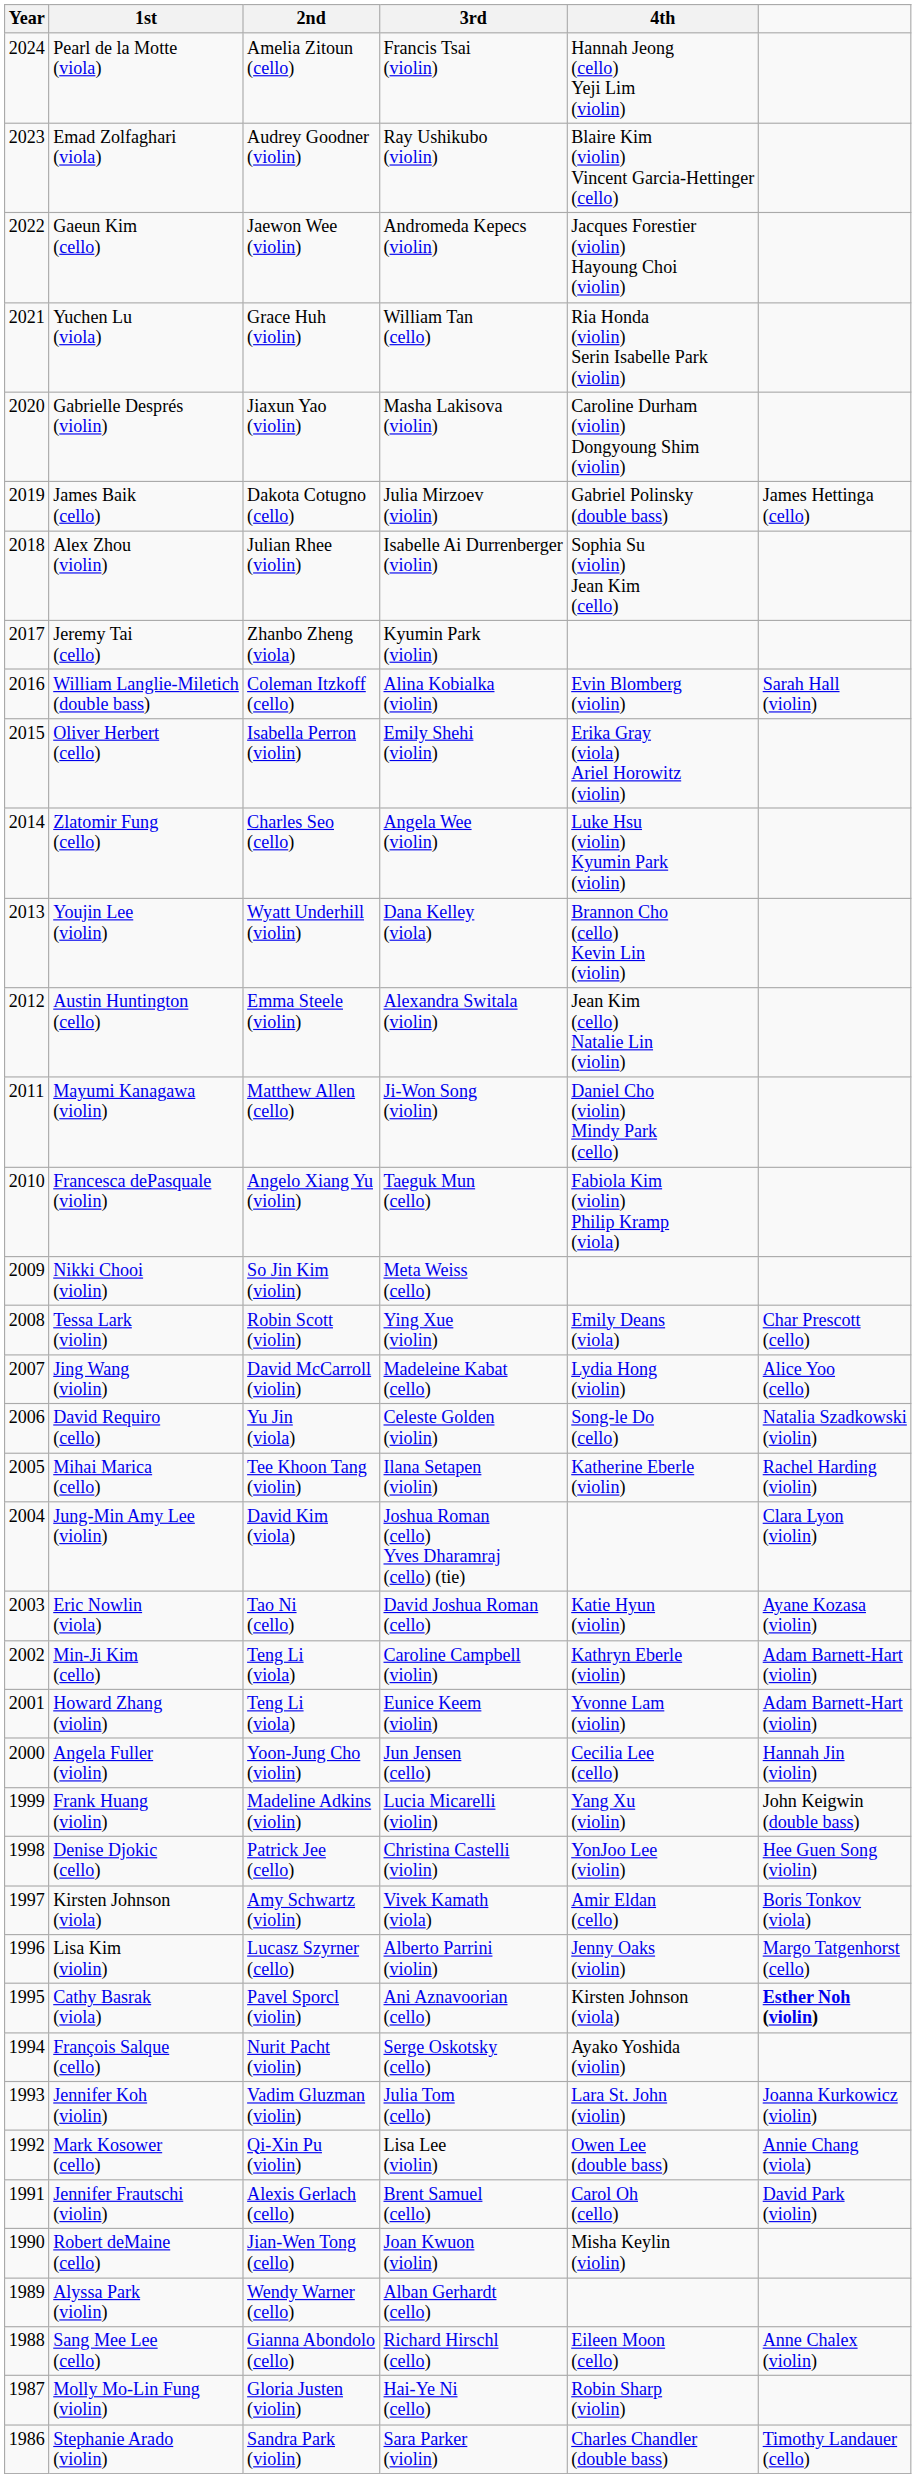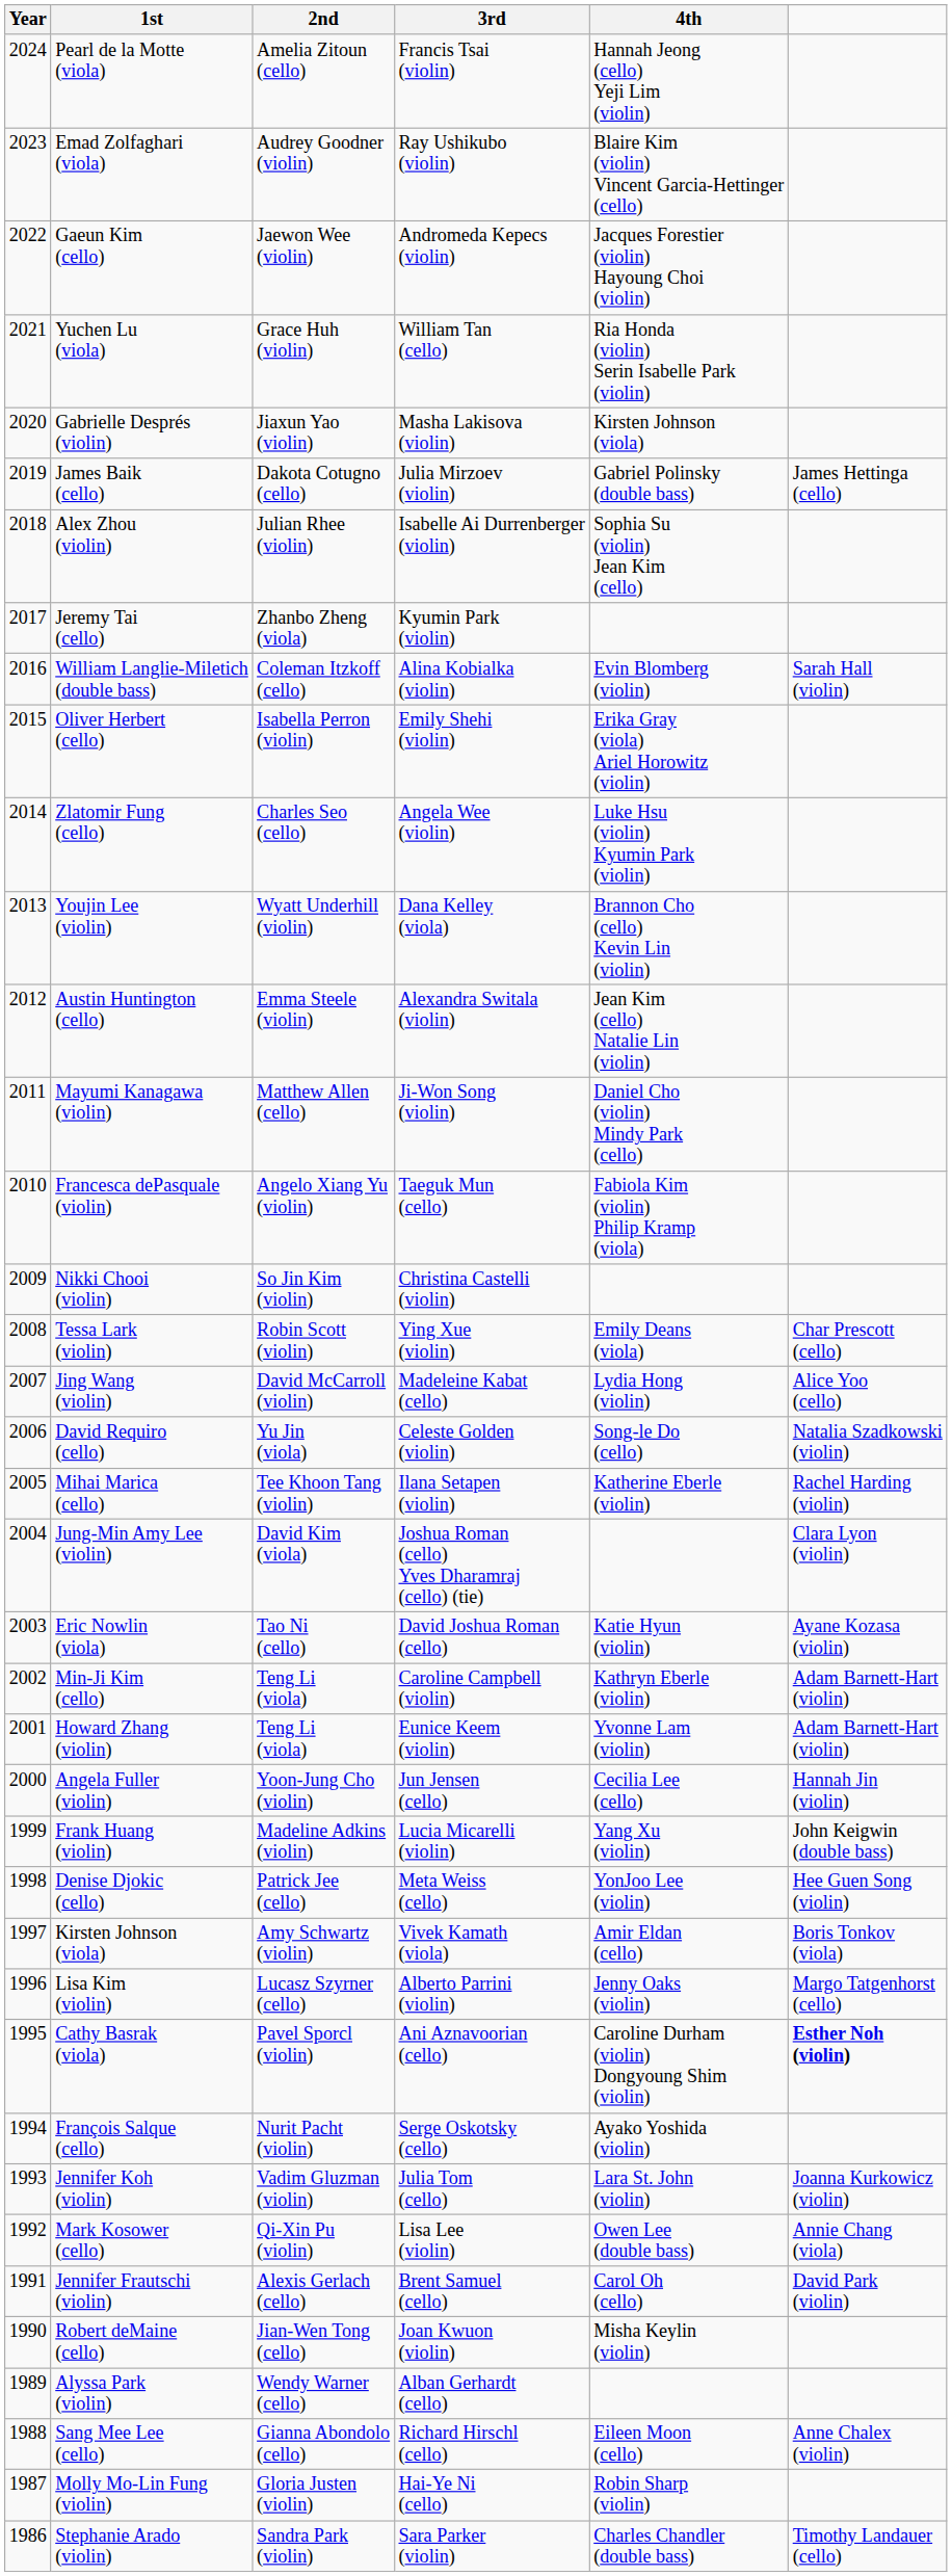 <table class="wikitable">
 <tr>
 <th>Year</th>
 <th>1st</th>
 <th>2nd</th>
 <th>3rd</th>
 <th>4th</th>
 </tr>
 <tr valign="top">
 <td>2024</td>
 <td>Pearl de la Motte <br>(<a href='#'>viola</a>)</td>
 <td>Amelia Zitoun <br>(<a href='#'>cello</a>)</td>
 <td>Francis Tsai  <br>(<a href='#'>violin</a>)</td>
 <td>Hannah Jeong <br>(<a href='#'>cello</a>)<br>Yeji Lim <br>(<a href='#'>violin</a>)</td>
 <td></td>
 </tr>
 <tr valign="top">
 <td>2023</td>
 <td>Emad Zolfaghari <br>(<a href='#'>viola</a>)</td>
 <td>Audrey Goodner <br>(<a href='#'>violin</a>)</td>
 <td>Ray Ushikubo <br>(<a href='#'>violin</a>)</td>
 <td>Blaire Kim <br>(<a href='#'>violin</a>)<br>Vincent Garcia-Hettinger <br>(<a href='#'>cello</a>)</td>
 <td></td>
 </tr>
 <tr valign="top">
 <td>2022</td>
 <td>Gaeun Kim <br>(<a href='#'>cello</a>)</td>
 <td>Jaewon Wee <br>(<a href='#'>violin</a>)</td>
 <td>Andromeda Kepecs <br>(<a href='#'>violin</a>)</td>
 <td>Jacques Forestier <br>(<a href='#'>violin</a>)<br>Hayoung Choi <br>(<a href='#'>violin</a>)</td>
 <td></td>
 </tr>
 <tr valign="top">
 <td>2021</td>
 <td>Yuchen Lu <br>(<a href='#'>viola</a>)</td>
 <td>Grace Huh <br>(<a href='#'>violin</a>)</td>
 <td>William Tan <br>(<a href='#'>cello</a>)</td>
 <td>Ria Honda <br>(<a href='#'>violin</a>)<br>Serin Isabelle Park <br>(<a href='#'>violin</a>)</td>
 <td></td>
 </tr>
 <tr valign="top">
 <td>2020</td>
 <td>Gabrielle Després <br>(<a href='#'>violin</a>)</td>
 <td>Jiaxun Yao <br>(<a href='#'>violin</a>)</td>
 <td>Masha Lakisova <br>(<a href='#'>violin</a>)</td>
-<td>Caroline Durham <br>(<a href='#'>violin</a>)<br>Dongyoung Shim<br>(<a href='#'>violin</a>)</td>
+<td>Kirsten Johnson <br>(<a href='#'>viola</a>)</td>
 <td></td>
 </tr>
 <tr valign="top">
 <td>2019</td>
 <td>James Baik <br>(<a href='#'>cello</a>)</td>
 <td>Dakota Cotugno <br>(<a href='#'>cello</a>)</td>
 <td>Julia Mirzoev <br>(<a href='#'>violin</a>)</td>
 <td>Gabriel Polinsky <br>(<a href='#'>double bass</a>)</td>
 <td>James Hettinga <br>(<a href='#'>cello</a>)</td>
 </tr>
 <tr valign="top">
 <td>2018</td>
 <td>Alex Zhou <br>(<a href='#'>violin</a>)</td>
 <td>Julian Rhee <br>(<a href='#'>violin</a>)</td>
 <td>Isabelle Ai Durrenberger <br>(<a href='#'>violin</a>)</td>
 <td>Sophia Su <br>(<a href='#'>violin</a>)<br>Jean Kim<br>(<a href='#'>cello</a>)</td>
 <td></td>
 </tr>
 <tr valign="top">
 <td>2017</td>
 <td>Jeremy Tai <br>(<a href='#'>cello</a>)</td>
 <td>Zhanbo Zheng <br>(<a href='#'>viola</a>)</td>
 <td>Kyumin Park <br>(<a href='#'>violin</a>)</td>
 <td></td>
 <td></td>
 </tr>
 <tr valign="top">
 <td>2016</td>
 <td><a href='#'>William Langlie-Miletich</a> <br>(<a href='#'>double bass</a>)</td>
 <td><a href='#'>Coleman Itzkoff</a> <br>(<a href='#'>cello</a>)</td>
 <td><a href='#'>Alina Kobialka</a> <br>(<a href='#'>violin</a>)</td>
 <td><a href='#'>Evin Blomberg</a> <br>(<a href='#'>violin</a>)</td>
 <td><a href='#'>Sarah Hall</a><br>(<a href='#'>violin</a>)</td>
 </tr>
 <tr valign="top">
 <td>2015</td>
 <td><a href='#'>Oliver Herbert</a> <br>(<a href='#'>cello</a>)</td>
 <td><a href='#'>Isabella Perron</a> <br>(<a href='#'>violin</a>)</td>
 <td><a href='#'>Emily Shehi</a> <br>(<a href='#'>violin</a>)</td>
 <td><a href='#'>Erika Gray</a> <br>(<a href='#'>viola</a>)<br><a href='#'>Ariel Horowitz</a><br>(<a href='#'>violin</a>)</td>
 <td></td>
 </tr>
 <tr valign="top">
 <td>2014</td>
 <td><a href='#'>Zlatomir Fung</a> <br>(<a href='#'>cello</a>)</td>
 <td><a href='#'>Charles Seo</a> <br>(<a href='#'>cello</a>)</td>
 <td><a href='#'>Angela Wee</a> <br>(<a href='#'>violin</a>)</td>
 <td><a href='#'>Luke Hsu</a> <br>(<a href='#'>violin</a>)<br><a href='#'>Kyumin Park</a><br>(<a href='#'>violin</a>)</td>
 <td></td>
 </tr>
 <tr valign="top">
 <td>2013</td>
 <td><a href='#'>Youjin Lee</a> <br>(<a href='#'>violin</a>)</td>
 <td><a href='#'>Wyatt Underhill</a> <br>(<a href='#'>violin</a>)</td>
 <td><a href='#'>Dana Kelley</a> <br>(<a href='#'>viola</a>)</td>
 <td><a href='#'>Brannon Cho</a> <br>(<a href='#'>cello</a>)<br><a href='#'>Kevin Lin</a><br>(<a href='#'>violin</a>)</td>
 <td></td>
 </tr>
 <tr valign="top">
 <td>2012</td>
 <td><a href='#'>Austin Huntington</a> <br>(<a href='#'>cello</a>)</td>
 <td><a href='#'>Emma Steele</a> <br>(<a href='#'>violin</a>)</td>
 <td><a href='#'>Alexandra Switala</a> <br>(<a href='#'>violin</a>)</td>
 <td>Jean Kim <br>(<a href='#'>cello</a>)<br><a href='#'>Natalie Lin</a><br>(<a href='#'>violin</a>)</td>
 <td></td>
 </tr>
 <tr valign="top">
 <td>2011</td>
 <td><a href='#'>Mayumi Kanagawa</a> <br>(<a href='#'>violin</a>)</td>
 <td><a href='#'>Matthew Allen</a> <br>(<a href='#'>cello</a>)</td>
 <td><a href='#'>Ji-Won Song</a> <br>(<a href='#'>violin</a>)</td>
 <td><a href='#'>Daniel Cho</a> <br>(<a href='#'>violin</a>)<br><a href='#'>Mindy Park</a><br>(<a href='#'>cello</a>)</td>
 <td></td>
 </tr>
 <tr valign="top">
 <td>2010</td>
 <td><a href='#'>Francesca dePasquale</a> <br>(<a href='#'>violin</a>)</td>
 <td><a href='#'>Angelo Xiang Yu</a> <br>(<a href='#'>violin</a>)</td>
 <td><a href='#'>Taeguk Mun</a> <br>(<a href='#'>cello</a>)</td>
 <td><a href='#'>Fabiola Kim</a> <br>(<a href='#'>violin</a>)<br><a href='#'>Philip Kramp</a><br>(<a href='#'>viola</a>)</td>
 <td></td>
 </tr>
 <tr valign="top">
 <td>2009</td>
 <td><a href='#'>Nikki Chooi</a> <br>(<a href='#'>violin</a>)</td>
 <td><a href='#'>So Jin Kim</a> <br>(<a href='#'>violin</a>)</td>
-<td><a href='#'>Meta Weiss</a> <br>(<a href='#'>cello</a>)</td>
+<td><a href='#'>Christina Castelli</a> <br>(<a href='#'>violin</a>)</td>
 <td></td>
 <td></td>
 </tr>
 <tr valign="top">
 <td>2008</td>
 <td><a href='#'>Tessa Lark</a> <br>(<a href='#'>violin</a>)</td>
 <td><a href='#'>Robin Scott</a> <br>(<a href='#'>violin</a>)</td>
 <td><a href='#'>Ying Xue</a> <br>(<a href='#'>violin</a>)</td>
 <td><a href='#'>Emily Deans</a> <br>(<a href='#'>viola</a>)</td>
 <td><a href='#'>Char Prescott</a> <br>(<a href='#'>cello</a>)</td>
 </tr>
 <tr valign="top">
 <td>2007</td>
 <td><a href='#'>Jing Wang</a> <br>(<a href='#'>violin</a>)</td>
 <td><a href='#'>David McCarroll</a> <br>(<a href='#'>violin</a>)</td>
 <td><a href='#'>Madeleine Kabat</a> <br>(<a href='#'>cello</a>)</td>
 <td><a href='#'>Lydia Hong</a> <br>(<a href='#'>violin</a>)</td>
 <td><a href='#'>Alice Yoo</a> <br>(<a href='#'>cello</a>)</td>
 </tr>
 <tr valign="top">
 <td>2006</td>
 <td><a href='#'>David Requiro</a> <br>(<a href='#'>cello</a>)</td>
 <td><a href='#'>Yu Jin</a> <br>(<a href='#'>viola</a>)</td>
 <td><a href='#'>Celeste Golden</a> <br>(<a href='#'>violin</a>)</td>
 <td><a href='#'>Song-le Do</a> <br>(<a href='#'>cello</a>)</td>
 <td><a href='#'>Natalia Szadkowski</a> <br>(<a href='#'>violin</a>)</td>
 </tr>
 <tr valign="top">
 <td>2005</td>
 <td><a href='#'>Mihai Marica</a> <br>(<a href='#'>cello</a>)</td>
 <td><a href='#'>Tee Khoon Tang</a> <br>(<a href='#'>violin</a>)</td>
 <td><a href='#'>Ilana Setapen</a> <br>(<a href='#'>violin</a>)</td>
 <td><a href='#'>Katherine Eberle</a> <br>(<a href='#'>violin</a>)</td>
 <td><a href='#'>Rachel Harding</a> <br>(<a href='#'>violin</a>)</td>
 </tr>
 <tr valign="top">
 <td>2004</td>
 <td><a href='#'>Jung-Min Amy Lee</a> <br>(<a href='#'>violin</a>)</td>
 <td><a href='#'>David Kim</a> <br>(<a href='#'>viola</a>)</td>
 <td><a href='#'>Joshua Roman</a> <br>(<a href='#'>cello</a>)<br><a href='#'>Yves Dharamraj</a><br>(<a href='#'>cello</a>) (tie)</td>
 <td></td>
 <td><a href='#'>Clara Lyon</a> <br>(<a href='#'>violin</a>)</td>
 </tr>
 <tr valign="top">
 <td>2003</td>
 <td><a href='#'>Eric Nowlin</a> <br>(<a href='#'>viola</a>)</td>
 <td><a href='#'>Tao Ni</a> <br>(<a href='#'>cello</a>)</td>
 <td><a href='#'>David Joshua Roman</a> <br>(<a href='#'>cello</a>)</td>
 <td><a href='#'>Katie Hyun</a> <br>(<a href='#'>violin</a>)</td>
 <td><a href='#'>Ayane Kozasa</a> <br>(<a href='#'>violin</a>)</td>
 </tr>
 <tr valign="top">
 <td>2002</td>
 <td><a href='#'>Min-Ji Kim</a> <br>(<a href='#'>cello</a>)</td>
 <td><a href='#'>Teng Li</a> <br>(<a href='#'>viola</a>)</td>
 <td><a href='#'>Caroline Campbell</a> <br>(<a href='#'>violin</a>)</td>
 <td><a href='#'>Kathryn Eberle</a> <br>(<a href='#'>violin</a>)</td>
 <td><a href='#'>Adam Barnett-Hart</a> <br>(<a href='#'>violin</a>)</td>
 </tr>
 <tr valign="top">
 <td>2001</td>
 <td><a href='#'>Howard Zhang</a> <br>(<a href='#'>violin</a>)</td>
 <td><a href='#'>Teng Li</a> <br>(<a href='#'>viola</a>)</td>
 <td><a href='#'>Eunice Keem</a> <br>(<a href='#'>violin</a>)</td>
 <td><a href='#'>Yvonne Lam</a> <br>(<a href='#'>violin</a>)</td>
 <td><a href='#'>Adam Barnett-Hart</a> <br>(<a href='#'>violin</a>)</td>
 </tr>
 <tr valign="top">
 <td>2000</td>
 <td><a href='#'>Angela Fuller</a> <br>(<a href='#'>violin</a>)</td>
 <td><a href='#'>Yoon-Jung Cho</a> <br>(<a href='#'>violin</a>)</td>
 <td><a href='#'>Jun Jensen</a> <br>(<a href='#'>cello</a>)</td>
 <td><a href='#'>Cecilia Lee</a> <br>(<a href='#'>cello</a>)</td>
 <td><a href='#'>Hannah Jin</a> <br>(<a href='#'>violin</a>)</td>
 </tr>
 <tr valign="top">
 <td>1999</td>
 <td><a href='#'>Frank Huang</a> <br>(<a href='#'>violin</a>)</td>
 <td><a href='#'>Madeline Adkins</a> <br>(<a href='#'>violin</a>)</td>
 <td><a href='#'>Lucia Micarelli</a> <br>(<a href='#'>violin</a>)</td>
 <td><a href='#'>Yang Xu</a> <br>(<a href='#'>violin</a>)</td>
 <td>John Keigwin <br>(<a href='#'>double bass</a>)</td>
 </tr>
 <tr valign="top">
 <td>1998</td>
 <td><a href='#'>Denise Djokic</a> <br>(<a href='#'>cello</a>)</td>
 <td><a href='#'>Patrick Jee</a> <br>(<a href='#'>cello</a>)</td>
-<td><a href='#'>Christina Castelli</a> <br>(<a href='#'>violin</a>)</td>
+<td><a href='#'>Meta Weiss</a> <br>(<a href='#'>cello</a>)</td>
 <td><a href='#'>YonJoo Lee</a> <br>(<a href='#'>violin</a>)</td>
 <td><a href='#'>Hee Guen Song</a> <br>(<a href='#'>violin</a>)</td>
 </tr>
 <tr valign="top">
 <td>1997</td>
 <td>Kirsten Johnson <br>(<a href='#'>viola</a>)</td>
 <td><a href='#'>Amy Schwartz</a> <br>(<a href='#'>violin</a>)</td>
 <td><a href='#'>Vivek Kamath</a> <br>(<a href='#'>viola</a>)</td>
 <td><a href='#'>Amir Eldan</a> <br>(<a href='#'>cello</a>)</td>
 <td><a href='#'>Boris Tonkov</a> <br>(<a href='#'>viola</a>)</td>
 </tr>
 <tr valign="top">
 <td>1996</td>
 <td>Lisa Kim <br>(<a href='#'>violin</a>)</td>
 <td><a href='#'>Lucasz Szyrner</a> <br>(<a href='#'>cello</a>)</td>
 <td><a href='#'>Alberto Parrini</a> <br>(<a href='#'>violin</a>)</td>
 <td><a href='#'>Jenny Oaks</a> <br>(<a href='#'>violin</a>)</td>
 <td><a href='#'>Margo Tatgenhorst</a> <br>(<a href='#'>cello</a>)</td>
 </tr>
 <tr valign="top">
 <td>1995</td>
 <td><a href='#'>Cathy Basrak</a> <br>(<a href='#'>viola</a>)</td>
 <td><a href='#'>Pavel Sporcl</a> <br>(<a href='#'>violin</a>)</td>
 <td><a href='#'>Ani Aznavoorian</a> <br>(<a href='#'>cello</a>)</td>
-<td>Kirsten Johnson <br>(<a href='#'>viola</a>)</td>
+<td>Caroline Durham <br>(<a href='#'>violin</a>)<br>Dongyoung Shim<br>(<a href='#'>violin</a>)</td>
 <td><strong><a href='#'>Esther Noh</a> <br>(<a href='#'>violin</a>)</strong></td>
 </tr>
 <tr valign="top">
 <td>1994</td>
 <td><a href='#'>François Salque</a> <br>(<a href='#'>cello</a>)</td>
 <td><a href='#'>Nurit Pacht</a> <br>(<a href='#'>violin</a>)</td>
 <td><a href='#'>Serge Oskotsky</a> <br>(<a href='#'>cello</a>)</td>
 <td>Ayako Yoshida <br>(<a href='#'>violin</a>)</td>
 </tr>
 <tr valign="top">
 <td>1993</td>
 <td><a href='#'>Jennifer Koh</a> <br>(<a href='#'>violin</a>)</td>
 <td><a href='#'>Vadim Gluzman</a> <br>(<a href='#'>violin</a>)</td>
 <td><a href='#'>Julia Tom</a> <br>(<a href='#'>cello</a>)</td>
 <td><a href='#'>Lara St. John</a> <br>(<a href='#'>violin</a>)</td>
 <td><a href='#'>Joanna Kurkowicz</a> <br>(<a href='#'>violin</a>)</td>
 </tr>
 <tr valign="top">
 <td>1992</td>
 <td><a href='#'>Mark Kosower</a> <br>(<a href='#'>cello</a>)</td>
 <td><a href='#'>Qi-Xin Pu</a> <br>(<a href='#'>violin</a>)</td>
 <td>Lisa Lee <br>(<a href='#'>violin</a>)</td>
 <td><a href='#'>Owen Lee</a> <br>(<a href='#'>double bass</a>)</td>
 <td><a href='#'>Annie Chang</a> <br>(<a href='#'>viola</a>)</td>
 </tr>
 <tr valign="top">
 <td>1991</td>
 <td><a href='#'>Jennifer Frautschi</a> <br>(<a href='#'>violin</a>)</td>
 <td><a href='#'>Alexis Gerlach</a> <br>(<a href='#'>cello</a>)</td>
 <td><a href='#'>Brent Samuel</a> <br>(<a href='#'>cello</a>)</td>
 <td><a href='#'>Carol Oh</a> <br>(<a href='#'>cello</a>)</td>
 <td><a href='#'>David Park</a> <br>(<a href='#'>violin</a>)</td>
 </tr>
 <tr valign="top">
 <td>1990</td>
 <td><a href='#'>Robert deMaine</a> <br>(<a href='#'>cello</a>)</td>
 <td><a href='#'>Jian-Wen Tong</a> <br>(<a href='#'>cello</a>)</td>
 <td><a href='#'>Joan Kwuon</a> <br>(<a href='#'>violin</a>)</td>
 <td>Misha Keylin <br>(<a href='#'>violin</a>)</td>
 </tr>
 <tr valign="top">
 <td>1989</td>
 <td><a href='#'>Alyssa Park</a> <br>(<a href='#'>violin</a>)</td>
 <td><a href='#'>Wendy Warner</a> <br>(<a href='#'>cello</a>)</td>
 <td><a href='#'>Alban Gerhardt</a> <br>(<a href='#'>cello</a>)</td>
 <td></td>
 <td></td>
 </tr>
 <tr valign="top">
 <td>1988</td>
 <td><a href='#'>Sang Mee Lee</a> <br>(<a href='#'>cello</a>)</td>
 <td><a href='#'>Gianna Abondolo</a> <br>(<a href='#'>cello</a>)</td>
 <td><a href='#'>Richard Hirschl</a> <br>(<a href='#'>cello</a>)</td>
 <td><a href='#'>Eileen Moon</a> <br>(<a href='#'>cello</a>)</td>
 <td><a href='#'>Anne Chalex</a> <br>(<a href='#'>violin</a>)</td>
 </tr>
 <tr valign="top">
 <td>1987</td>
 <td><a href='#'>Molly Mo-Lin Fung</a> <br>(<a href='#'>violin</a>)</td>
 <td><a href='#'>Gloria Justen</a> <br>(<a href='#'>violin</a>)</td>
 <td><a href='#'>Hai-Ye Ni</a> <br>(<a href='#'>cello</a>)</td>
 <td><a href='#'>Robin Sharp</a> <br>(<a href='#'>violin</a>)</td>
 <td></td>
 </tr>
 <tr valign="top">
 <td>1986</td>
 <td><a href='#'>Stephanie Arado</a> <br>(<a href='#'>violin</a>)</td>
 <td><a href='#'>Sandra Park</a> <br>(<a href='#'>violin</a>)</td>
 <td><a href='#'>Sara Parker</a> <br>(<a href='#'>violin</a>)</td>
 <td><a href='#'>Charles Chandler</a> <br>(<a href='#'>double bass</a>)</td>
 <td><a href='#'>Timothy Landauer</a> <br>(<a href='#'>cello</a>)</td>
 </tr>
 </table>
